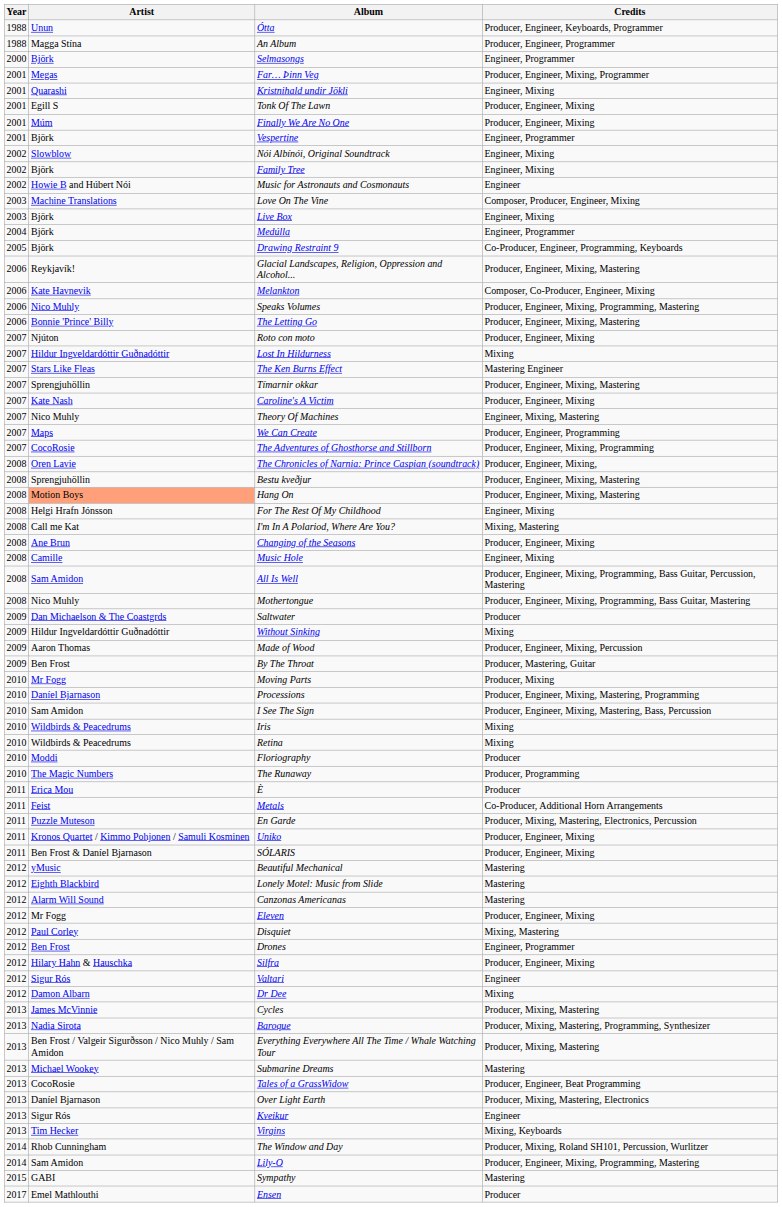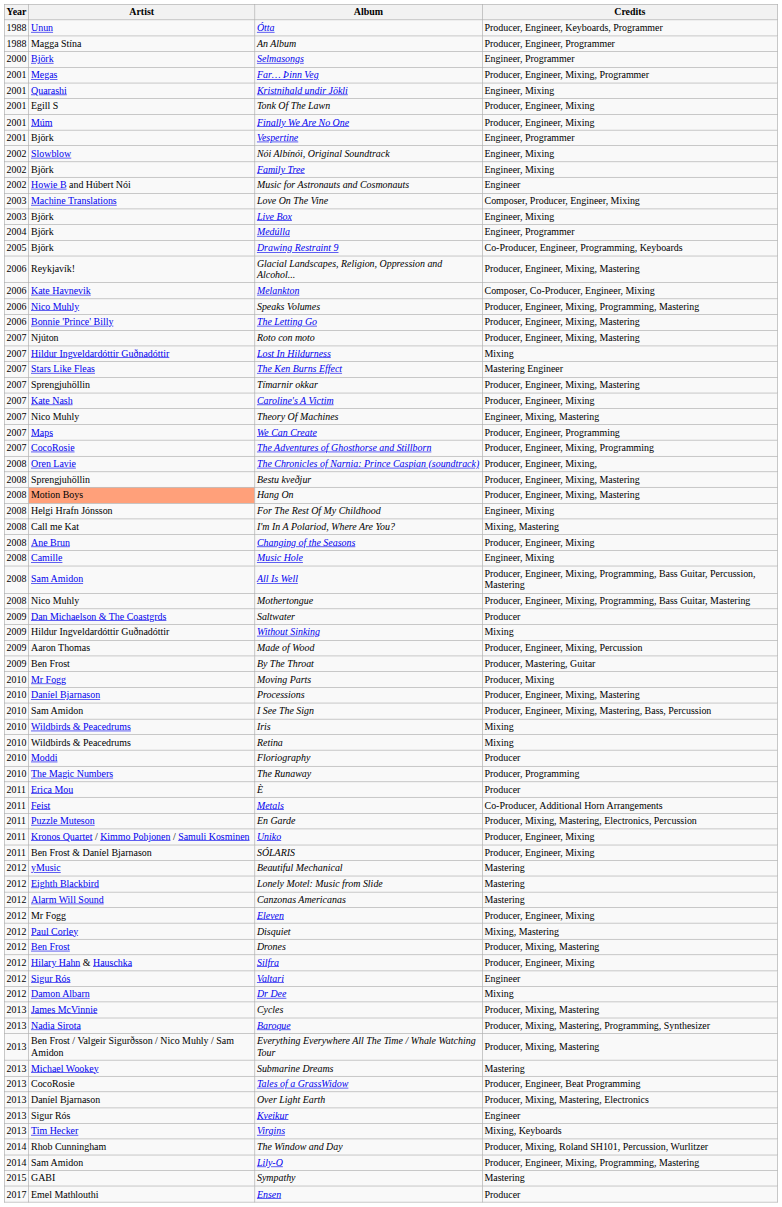 <table class="wikitable">
 <tr>
 <th>Year</th>
 <th>Artist</th>
 <th>Album</th>
 <th>Credits</th>
 </tr>
 <tr ---->
 <td>1988</td>
 <td><a href='#'>Unun</a></td>
 <td><em><a href='#'>Ótta</a></em></td>
 <td>Producer, Engineer, Keyboards, Programmer</td>
 </tr>
 <tr ---->
 <td>1988</td>
 <td>Magga Stína</td>
 <td><em>An Album</em></td>
 <td>Producer, Engineer, Programmer</td>
 </tr>
 <tr ---->
 <td>2000</td>
 <td><a href='#'>Björk</a></td>
 <td><em><a href='#'>Selmasongs</a></em></td>
 <td>Engineer, Programmer</td>
 </tr>
 <tr ---->
 <td>2001</td>
 <td><a href='#'>Megas</a></td>
 <td><em><a href='#'>Far… Þinn Veg</a></em></td>
 <td>Producer, Engineer, Mixing, Programmer</td>
 </tr>
 <tr ---->
 <td>2001</td>
 <td><a href='#'>Quarashi</a></td>
 <td><em><a href='#'>Kristnihald undir Jökli</a></em></td>
 <td>Engineer, Mixing</td>
 </tr>
 <tr ---->
 <td>2001</td>
 <td>Egill S</td>
 <td><em>Tonk Of The Lawn</em></td>
 <td>Producer, Engineer, Mixing</td>
 </tr>
 <tr ---->
 <td>2001</td>
 <td><a href='#'>Múm</a></td>
 <td><em><a href='#'>Finally We Are No One</a></em></td>
 <td>Producer, Engineer, Mixing</td>
 </tr>
 <tr ---->
 <td>2001</td>
 <td>Björk</td>
 <td><em><a href='#'>Vespertine</a></em></td>
 <td>Engineer, Programmer</td>
 </tr>
 <tr ---->
 <td>2002</td>
 <td><a href='#'>Slowblow</a></td>
 <td><em>Nói Albínói, Original Soundtrack</em></td>
 <td>Engineer, Mixing</td>
 </tr>
 <tr ---->
 <td>2002</td>
 <td>Björk</td>
 <td><em><a href='#'>Family Tree</a></em></td>
 <td>Engineer, Mixing</td>
 </tr>
 <tr ---->
 <td>2002</td>
 <td><a href='#'>Howie B</a> and Húbert Nói</td>
 <td><em>Music for Astronauts and Cosmonauts</em></td>
 <td>Engineer</td>
 </tr>
 <tr ---->
 <td>2003</td>
 <td><a href='#'>Machine Translations</a></td>
 <td><em>Love On The Vine</em></td>
 <td>Composer, Producer, Engineer, Mixing</td>
 </tr>
 <tr ---->
 <td>2003</td>
 <td>Björk</td>
 <td><em><a href='#'>Live Box</a></em></td>
 <td>Engineer, Mixing</td>
 </tr>
 <tr ---->
 <td>2004</td>
 <td>Björk</td>
 <td><em><a href='#'>Medúlla</a></em></td>
 <td>Engineer, Programmer</td>
 </tr>
 <tr ---->
 <td>2005</td>
 <td>Björk</td>
 <td><em><a href='#'>Drawing Restraint 9</a></em></td>
 <td>Co-Producer, Engineer, Programming, Keyboards</td>
 </tr>
 <tr ---->
 <td>2006</td>
 <td>Reykjavík!</td>
 <td><em>Glacial Landscapes, Religion, Oppression and Alcohol...</em></td>
 <td>Producer, Engineer, Mixing, Mastering</td>
 </tr>
 <tr ---->
 <td>2006</td>
 <td><a href='#'>Kate Havnevik</a></td>
 <td><em><a href='#'>Melankton</a></em></td>
 <td>Composer, Co-Producer, Engineer, Mixing</td>
 </tr>
 <tr ---->
 <td>2006</td>
 <td><a href='#'>Nico Muhly</a></td>
 <td><em>Speaks Volumes</em></td>
 <td>Producer, Engineer, Mixing, Programming, Mastering</td>
 </tr>
 <tr ---->
 <td>2006</td>
 <td><a href='#'>Bonnie 'Prince' Billy</a></td>
 <td><em><a href='#'>The Letting Go</a></em></td>
 <td>Producer, Engineer, Mixing, Mastering</td>
 </tr>
 <tr ---->
 <td>2007</td>
 <td>Njúton</td>
 <td><em>Roto con moto</em></td>
-<td>Producer, Engineer, Mixing</td>
+<td>Producer, Engineer, Mixing, Mastering</td>
 </tr>
 <tr ---->
 <td>2007</td>
 <td><a href='#'>Hildur Ingveldardóttir Guðnadóttir</a></td>
 <td><em><a href='#'>Lost In Hildurness</a></em></td>
 <td>Mixing</td>
 </tr>
 <tr ---->
 <td>2007</td>
 <td><a href='#'>Stars Like Fleas</a></td>
 <td><em><a href='#'>The Ken Burns Effect</a></em></td>
 <td>Mastering Engineer</td>
 </tr>
 <tr ---->
 <td>2007</td>
 <td>Sprengjuhöllin</td>
 <td><em>Tímarnir okkar</em></td>
 <td>Producer, Engineer, Mixing, Mastering</td>
 </tr>
 <tr ---->
 <td>2007</td>
 <td><a href='#'>Kate Nash</a></td>
 <td><em><a href='#'>Caroline's A Victim</a></em></td>
 <td>Producer, Engineer, Mixing</td>
 </tr>
 <tr ---->
 <td>2007</td>
 <td>Nico Muhly</td>
 <td><em>Theory Of Machines</em></td>
 <td>Engineer, Mixing, Mastering</td>
 </tr>
 <tr ---->
 <td>2007</td>
 <td><a href='#'>Maps</a></td>
 <td><em><a href='#'>We Can Create</a></em></td>
 <td>Producer, Engineer, Programming</td>
 </tr>
 <tr ---->
 <td>2007</td>
 <td><a href='#'>CocoRosie</a></td>
 <td><em><a href='#'>The Adventures of Ghosthorse and Stillborn</a></em></td>
 <td>Producer, Engineer, Mixing, Programming</td>
 </tr>
 <tr ---->
 <td>2008</td>
 <td><a href='#'>Oren Lavie</a></td>
 <td><em><a href='#'>The Chronicles of Narnia: Prince Caspian (soundtrack)</a></em></td>
 <td>Producer, Engineer, Mixing,</td>
 </tr>
 <tr ---->
 <td>2008</td>
 <td>Sprengjuhöllin</td>
 <td><em>Bestu kveðjur</em></td>
 <td>Producer, Engineer, Mixing, Mastering</td>
 </tr>
 <tr ---->
 <td>2008</td>
 <td style="background: lightsalmon;">Motion Boys</td>
 <td><em>Hang On</em></td>
 <td>Producer, Engineer, Mixing, Mastering</td>
 </tr>
 <tr ---->
 <td>2008</td>
 <td>Helgi Hrafn Jónsson</td>
 <td><em>For The Rest Of My Childhood</em></td>
 <td>Engineer, Mixing</td>
 </tr>
 <tr ---->
 <td>2008</td>
 <td>Call me Kat</td>
 <td><em>I'm In A Polariod, Where Are You?</em></td>
 <td>Mixing, Mastering</td>
 </tr>
 <tr ---->
 <td>2008</td>
 <td><a href='#'>Ane Brun</a></td>
 <td><em><a href='#'>Changing of the Seasons</a></em></td>
 <td>Producer, Engineer, Mixing</td>
 </tr>
 <tr ---->
 <td>2008</td>
 <td><a href='#'>Camille</a></td>
 <td><em><a href='#'>Music Hole</a></em></td>
 <td>Engineer, Mixing</td>
 </tr>
 <tr ---->
 <td>2008</td>
 <td><a href='#'>Sam Amidon</a></td>
 <td><em><a href='#'>All Is Well</a></em></td>
 <td>Producer, Engineer, Mixing, Programming, Bass Guitar, Percussion, Mastering</td>
 </tr>
 <tr ---->
 <td>2008</td>
 <td>Nico Muhly</td>
 <td><em>Mothertongue</em></td>
 <td>Producer, Engineer, Mixing, Programming, Bass Guitar, Mastering</td>
 </tr>
 <tr ---->
 <td>2009</td>
 <td><a href='#'>Dan Michaelson & The Coastgrds</a></td>
 <td><em>Saltwater</em></td>
 <td>Producer</td>
 </tr>
 <tr ---->
 <td>2009</td>
 <td Hildur Guðnadóttir>Hildur Ingveldardóttir Guðnadóttir</td>
 <td><em><a href='#'>Without Sinking</a></em></td>
 <td>Mixing</td>
 </tr>
 <tr ---->
 <td>2009</td>
 <td>Aaron Thomas</td>
 <td><em>Made of Wood</em></td>
 <td>Producer, Engineer, Mixing, Percussion</td>
 </tr>
 <tr ---->
 <td>2009</td>
 <td Ben Frost (musician)>Ben Frost</td>
 <td><em>By The Throat</em></td>
 <td>Producer, Mastering, Guitar</td>
 </tr>
 <tr ---->
 <td>2010</td>
 <td><a href='#'>Mr Fogg</a></td>
 <td><em>Moving Parts</em></td>
 <td>Producer, Mixing</td>
 </tr>
 <tr ---->
 <td>2010</td>
 <td><a href='#'>Daníel Bjarnason</a></td>
 <td><em>Processions</em></td>
-<td>Producer, Engineer, Mixing, Mastering, Programming</td>
+<td>Producer, Engineer, Mixing, Mastering</td>
 </tr>
 <tr ---->
 <td>2010</td>
 <td>Sam Amidon</td>
 <td><em>I See The Sign</em></td>
 <td>Producer, Engineer, Mixing, Mastering, Bass, Percussion</td>
 </tr>
 <tr ---->
 <td>2010</td>
 <td><a href='#'>Wildbirds & Peacedrums</a></td>
 <td><em>Iris</em></td>
 <td>Mixing</td>
 </tr>
 <tr ---->
 <td>2010</td>
 <td>Wildbirds & Peacedrums</td>
 <td><em>Retina</em></td>
 <td>Mixing</td>
 </tr>
 <tr ---->
 <td>2010</td>
 <td><a href='#'>Moddi</a></td>
 <td><em>Floriography</em></td>
 <td>Producer</td>
 </tr>
 <tr ---->
 <td>2010</td>
 <td><a href='#'>The Magic Numbers</a></td>
 <td><em>The Runaway</em></td>
 <td>Producer, Programming</td>
 </tr>
 <tr ---->
 <td>2011</td>
 <td><a href='#'>Erica Mou</a></td>
 <td><em>È</em></td>
 <td>Producer</td>
 </tr>
 <tr ---->
 <td>2011</td>
 <td><a href='#'>Feist</a></td>
 <td><em><a href='#'>Metals</a></em></td>
 <td>Co-Producer, Additional Horn Arrangements</td>
 </tr>
 <tr ---->
 <td>2011</td>
 <td><a href='#'>Puzzle Muteson</a></td>
 <td><em>En Garde</em></td>
 <td>Producer, Mixing, Mastering, Electronics, Percussion</td>
 </tr>
 <tr ---->
 <td>2011</td>
 <td><a href='#'>Kronos Quartet</a> / <a href='#'>Kimmo Pohjonen</a> / <a href='#'>Samuli Kosminen</a></td>
 <td><em><a href='#'>Uniko</a></em></td>
 <td>Producer, Engineer, Mixing</td>
 </tr>
 <tr ---->
 <td>2011</td>
 <td Ben Frost (musician)>Ben Frost & Daníel Bjarnason</td>
 <td><em>SÓLARIS</em></td>
 <td>Producer, Engineer, Mixing</td>
 </tr>
 <tr ---->
 <td>2012</td>
 <td><a href='#'>yMusic</a></td>
 <td><em>Beautiful Mechanical</em></td>
 <td>Mastering</td>
 </tr>
 <tr ---->
 <td>2012</td>
 <td><a href='#'>Eighth Blackbird</a></td>
 <td><em>Lonely Motel: Music from Slide</em></td>
 <td>Mastering</td>
 </tr>
 <tr ---->
 <td>2012</td>
 <td><a href='#'>Alarm Will Sound</a></td>
 <td><em>Canzonas Americanas</em></td>
 <td>Mastering</td>
 </tr>
 <tr ---->
 <td>2012</td>
 <td>Mr Fogg</td>
 <td><em><a href='#'>Eleven</a></em></td>
 <td>Producer, Engineer, Mixing</td>
 </tr>
 <tr ---->
 <td>2012</td>
 <td><a href='#'>Paul Corley</a></td>
 <td><em>Disquiet</em></td>
 <td>Mixing, Mastering</td>
 </tr>
 <tr ---->
 <td>2012</td>
 <td><a href='#'>Ben Frost</a></td>
 <td><em>Drones</em></td>
-<td>Engineer, Programmer</td>
+<td>Producer, Mixing, Mastering</td>
 </tr>
 <tr ---->
 <td>2012</td>
 <td><a href='#'>Hilary Hahn</a> & <a href='#'>Hauschka</a></td>
 <td><em><a href='#'>Silfra</a></em></td>
 <td>Producer, Engineer, Mixing</td>
 </tr>
 <tr ---->
 <td>2012</td>
 <td><a href='#'>Sigur Rós</a></td>
 <td><em><a href='#'>Valtari</a></em></td>
 <td>Engineer</td>
 </tr>
 <tr ---->
 <td>2012</td>
 <td><a href='#'>Damon Albarn</a></td>
 <td><em><a href='#'>Dr Dee</a></em></td>
 <td>Mixing</td>
 </tr>
 <tr ---->
 <td>2013</td>
 <td><a href='#'>James McVinnie</a></td>
 <td><em>Cycles</em></td>
 <td>Producer, Mixing, Mastering</td>
 </tr>
 <tr ---->
 <td>2013</td>
 <td><a href='#'>Nadia Sirota</a></td>
 <td><em><a href='#'>Baroque</a></em></td>
 <td>Producer, Mixing, Mastering, Programming, Synthesizer</td>
 </tr>
 <tr ---->
 <td>2013</td>
 <td Ben Frost (musician)>Ben Frost / Valgeir Sigurðsson / Nico Muhly / Sam Amidon</td>
 <td><em>Everything Everywhere All The Time / Whale Watching Tour</em></td>
 <td>Producer, Mixing, Mastering</td>
 </tr>
 <tr ---->
 <td>2013</td>
 <td><a href='#'>Michael Wookey</a></td>
 <td><em>Submarine Dreams</em></td>
 <td>Mastering</td>
 </tr>
 <tr ---->
 <td>2013</td>
 <td>CocoRosie</td>
 <td><em><a href='#'>Tales of a GrassWidow</a></em></td>
 <td>Producer, Engineer, Beat Programming</td>
 </tr>
 <tr ---->
 <td>2013</td>
 <td>Daníel Bjarnason</td>
 <td><em>Over Light Earth</em></td>
 <td>Producer, Mixing, Mastering, Electronics</td>
 </tr>
 <tr ---->
 <td>2013</td>
 <td>Sigur Rós</td>
 <td><em><a href='#'>Kveikur</a></em></td>
 <td>Engineer</td>
 </tr>
 <tr ---->
 <td>2013</td>
 <td><a href='#'>Tim Hecker</a></td>
 <td><em><a href='#'>Virgins</a></em></td>
 <td>Mixing, Keyboards</td>
 </tr>
 <tr ---->
 <td>2014</td>
 <td>Rhob Cunningham</td>
 <td><em>The Window and Day</em></td>
 <td>Producer, Mixing, Roland SH101, Percussion, Wurlitzer</td>
 </tr>
 <tr ---->
 <td>2014</td>
 <td>Sam Amidon</td>
 <td><em><a href='#'>Lily-O</a></em></td>
 <td>Producer, Engineer, Mixing, Programming, Mastering</td>
 </tr>
 <tr ---->
 <td>2015</td>
 <td>GABI</td>
 <td><em>Sympathy</em></td>
 <td>Mastering</td>
 </tr>
 <tr ---->
 <td>2017</td>
 <td>Emel Mathlouthi</td>
 <td><em><a href='#'>Ensen</a></em></td>
 <td>Producer</td>
 </tr>
 </table>
